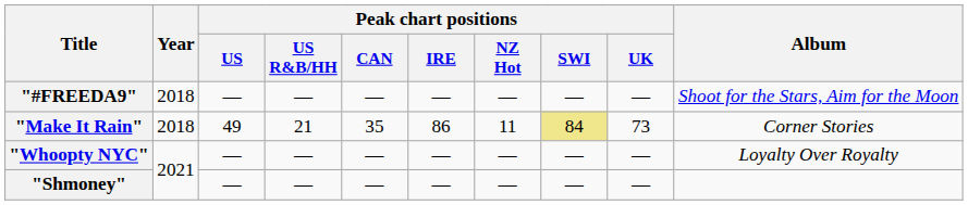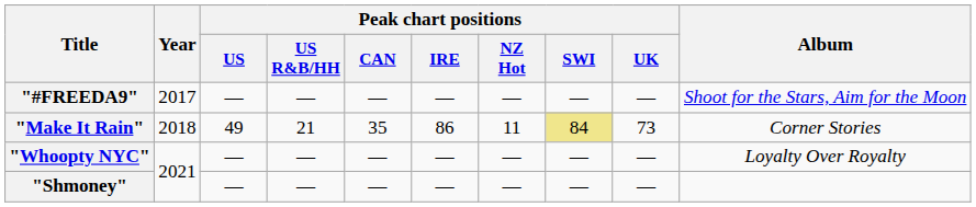 <table class="wikitable plainrowheaders" style="text-align:center;">
 <tr>
 <th scope="col" rowspan="2">Title</th>
 <th scope="col" rowspan="2">Year</th>
 <th colspan="7">Peak chart positions</th>
 <th scope="col" rowspan="2">Album</th>
 </tr>
 <tr>
 <th scope="col" style="width:3.5em;font-size:90%;"><a href='#'>US</a><br></th>
 <th scope="col" style="width:3.5em;font-size:90%;"><a href='#'>US<br>R&B/HH</a><br></th>
 <th scope="col" style="width:3.5em;font-size:90%;"><a href='#'>CAN</a><br></th>
 <th scope="col" style="width:3.5em;font-size:90%;"><a href='#'>IRE</a></th>
 <th scope="col" style="width:3.5em;font-size:90%;"><a href='#'>NZ<br>Hot</a></th>
 <th scope="col" style="width:3.5em;font-size:90%;"><a href='#'>SWI</a></th>
 <th scope="col" style="width:3.5em;font-size:90%;"><a href='#'>UK</a></th>
 </tr>
 <tr>
 <th scope="row">"#FREEDA9"<br></th>
-<td>2018</td>
+<td>2017</td>
 <td>—</td>
 <td>—</td>
 <td>—</td>
 <td>—</td>
 <td>—</td>
 <td>—</td>
 <td>—</td>
 <td><em><a href='#'>Shoot for the Stars, Aim for the Moon</a></em></td>
 </tr>
 <tr>
 <th scope="row">"<a href='#'>Make It Rain</a>"<br></th>
 <td>2018</td>
 <td>49</td>
 <td>21</td>
 <td>35</td>
 <td>86</td>
 <td>11</td>
 <td style="background: khaki;">84</td>
 <td>73</td>
 <td><em>Corner Stories</em></td>
 </tr>
 <tr>
 <th scope="row">"<a href='#'>Whoopty NYC</a>"<br></th>
 <td rowspan="2">2021</td>
 <td>—</td>
 <td>—</td>
 <td>—</td>
 <td>—</td>
 <td>—</td>
 <td>—</td>
 <td>—</td>
 <td><em>Loyalty Over Royalty</em></td>
 </tr>
 <tr>
 <th scope="row">"Shmoney"<br></th>
 <td>—</td>
 <td>—</td>
 <td>—</td>
 <td>—</td>
 <td>—</td>
 <td>—</td>
 <td>—</td>
 <td></td>
 </tr>
 </table>
